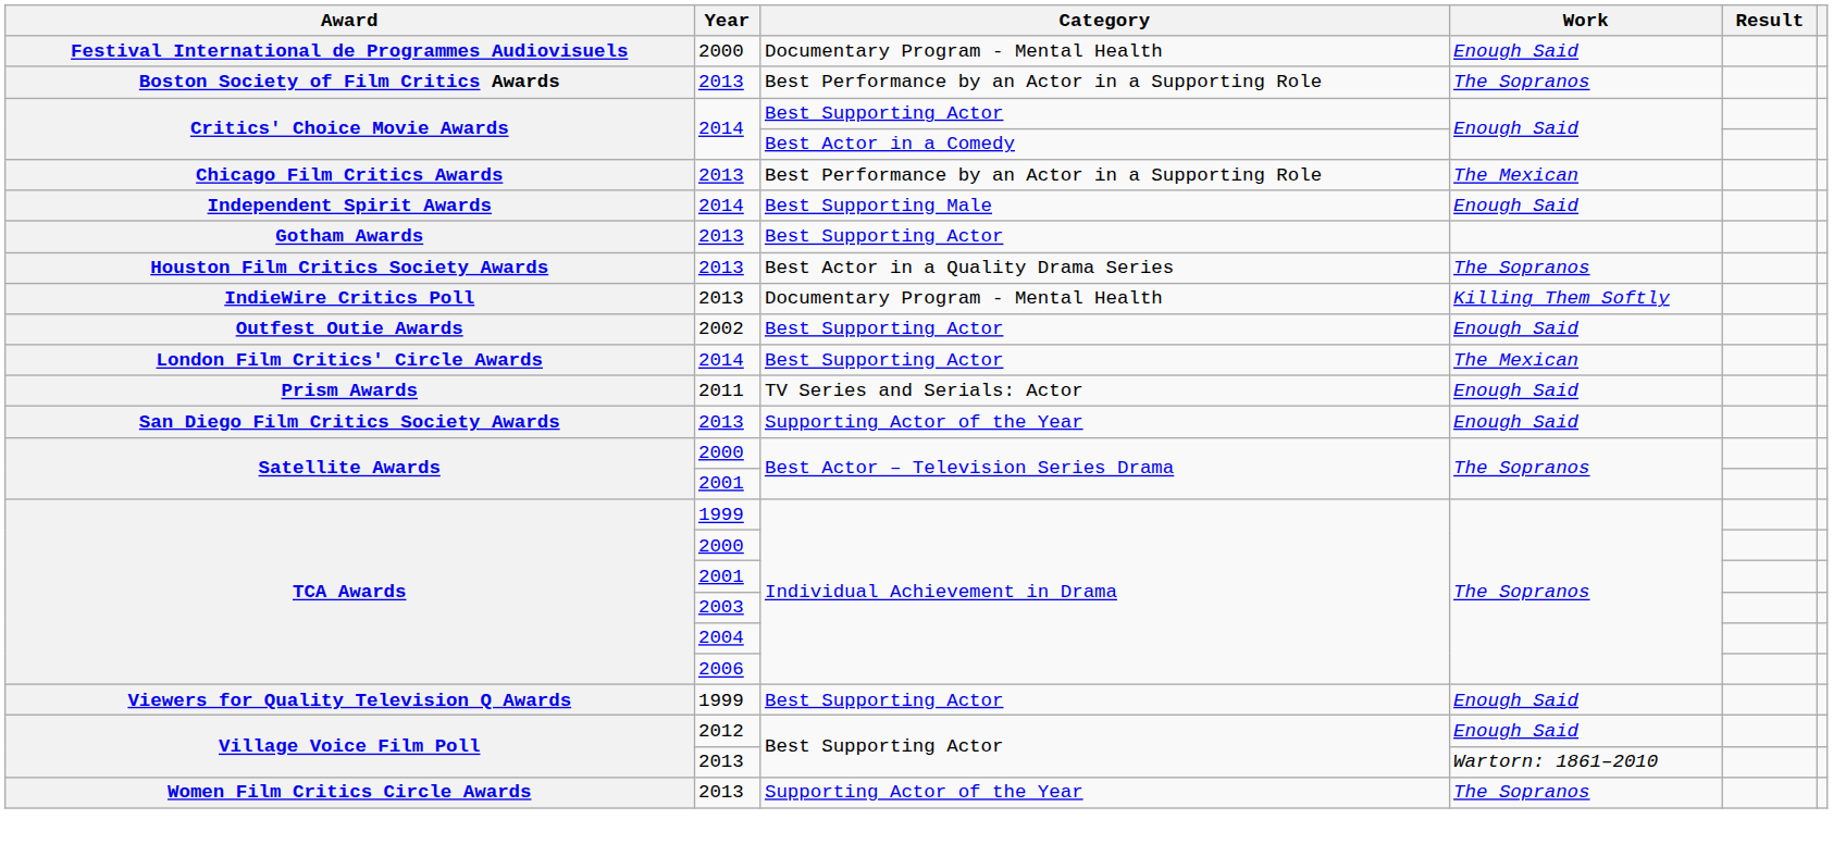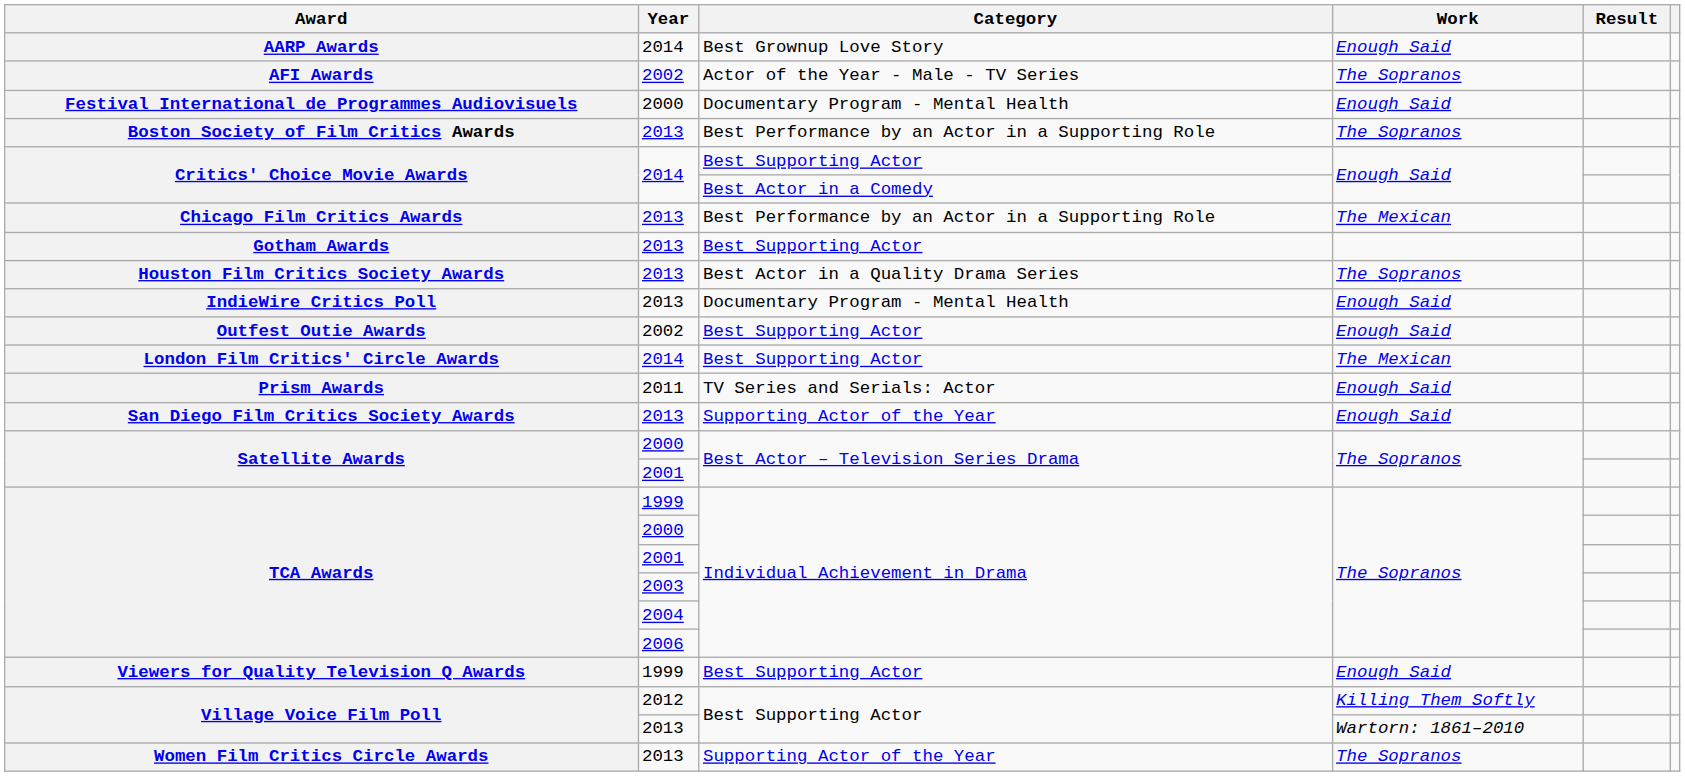 <table class="wikitable plainrowheaders sortable" style="width:99%;">
 <tr>
 <th scope="col">Award</th>
 <th scope="col">Year</th>
 <th scope="col">Category</th>
 <th scope="col">Work</th>
 <th scope="col">Result</th>
 <th scope="col" class="unsortable"></th>
+</tr>
+<tr>
+<th scope="row"><a href='#'>AARP Awards</a></th>
+<td>2014</td>
+<td>Best Grownup Love Story</td>
+<td><em><a href='#'>Enough Said</a></em></td>
+<td></td>
+<td style="text-align:center;"></td>
+</tr>
+<tr>
+<th scope="row"><a href='#'>AFI Awards</a></th>
+<td><a href='#'>2002</a></td>
+<td>Actor of the Year - Male - TV Series</td>
+<td><em><a href='#'>The Sopranos</a></em></td>
+<td></td>
+<td style="text-align:center;"></td>
 </tr>
 <tr>
 <th scope="row"><a href='#'>Festival International de Programmes Audiovisuels</a></th>
 <td>2000</td>
 <td>Documentary Program - Mental Health</td>
 <td><em><a href='#'>Enough Said</a></em></td>
 <td></td>
 <td style="text-align:center;"></td>
 </tr>
 <tr>
 <th scope="row"><a href='#'>Boston Society of Film Critics</a> Awards</th>
 <td><a href='#'>2013</a></td>
 <td>Best Performance by an Actor in a Supporting Role</td>
 <td><em><a href='#'>The Sopranos</a></em></td>
 <td></td>
 <td style="text-align:center;"></td>
 </tr>
 <tr>
 <th scope="row" rowspan="2"><a href='#'>Critics' Choice Movie Awards</a></th>
 <td rowspan="2"><a href='#'>2014</a></td>
 <td><a href='#'>Best Supporting Actor</a></td>
 <td rowspan="2"><em><a href='#'>Enough Said</a></em></td>
 <td></td>
 <td rowspan="2" style="text-align:center;"></td>
 </tr>
 <tr>
 <td><a href='#'>Best Actor in a Comedy</a></td>
 <td></td>
 </tr>
 <tr>
 <th scope="row"><a href='#'>Chicago Film Critics Awards</a></th>
 <td><a href='#'>2013</a></td>
 <td>Best Performance by an Actor in a Supporting Role</td>
 <td><em><a href='#'>The Mexican</a></em></td>
 <td></td>
 <td style="text-align:center;"></td>
 </tr>
 <tr>
-<th scope="row"><a href='#'>Independent Spirit Awards</a></th>
-<td><a href='#'>2014</a></td>
-<td><a href='#'>Best Supporting Male</a></td>
-<td><em><a href='#'>Enough Said</a></em></td>
-<td></td>
-<td style="text-align:center;"></td>
-</tr>
-<tr>
 <th scope="row"><a href='#'>Gotham Awards</a></th>
 <td><a href='#'>2013</a></td>
 <td><a href='#'>Best Supporting Actor</a></td>
 <td></td>
 <td></td>
 <td style="text-align:center;"></td>
 </tr>
 <tr>
 <th scope="row"><a href='#'>Houston Film Critics Society Awards</a></th>
 <td><a href='#'>2013</a></td>
 <td>Best Actor in a Quality Drama Series</td>
 <td><em><a href='#'>The Sopranos</a></em></td>
 <td></td>
 <td style="text-align:center;"></td>
 </tr>
 <tr>
 <th scope="row"><a href='#'>IndieWire Critics Poll</a></th>
 <td>2013</td>
 <td>Documentary Program - Mental Health</td>
-<td><em><a href='#'>Killing Them Softly</a></em></td>
+<td><em><a href='#'>Enough Said</a></em></td>
 <td></td>
 <td style="text-align:center;"></td>
 </tr>
 <tr>
 <th scope="row"><a href='#'>Outfest Outie Awards</a></th>
 <td>2002</td>
 <td><a href='#'>Best Supporting Actor</a></td>
 <td><em><a href='#'>Enough Said</a></em></td>
 <td></td>
 <td style="text-align:center;"></td>
 </tr>
 <tr>
 <th scope="row"><a href='#'>London Film Critics' Circle Awards</a></th>
 <td><a href='#'>2014</a></td>
 <td><a href='#'>Best Supporting Actor</a></td>
 <td><em><a href='#'>The Mexican</a></em></td>
 <td></td>
 <td style="text-align:center;"></td>
 </tr>
 <tr>
 <th scope="row"><a href='#'>Prism Awards</a></th>
 <td>2011</td>
 <td>TV Series and Serials: Actor</td>
 <td><em><a href='#'>Enough Said</a></em></td>
 <td></td>
 <td style="text-align:center;"></td>
 </tr>
 <tr>
 <th scope="row"><a href='#'>San Diego Film Critics Society Awards</a></th>
 <td><a href='#'>2013</a></td>
 <td><a href='#'>Supporting Actor of the Year</a></td>
 <td><em><a href='#'>Enough Said</a></em></td>
 <td></td>
 <td style="text-align:center;"></td>
 </tr>
 <tr>
 <th scope="row" rowspan="2"><a href='#'>Satellite Awards</a></th>
 <td><a href='#'>2000</a></td>
 <td rowspan="2"><a href='#'>Best Actor – Television Series Drama</a></td>
 <td rowspan="2"><em><a href='#'>The Sopranos</a></em></td>
 <td></td>
 <td style="text-align:center;"></td>
 </tr>
 <tr>
 <td><a href='#'>2001</a></td>
 <td></td>
 <td style="text-align:center;"></td>
 </tr>
 <tr>
 <th scope="row" rowspan="6"><a href='#'>TCA Awards</a></th>
 <td><a href='#'>1999</a></td>
 <td rowspan="6"><a href='#'>Individual Achievement in Drama</a></td>
 <td rowspan="6"><em><a href='#'>The Sopranos</a></em></td>
 <td></td>
 <td style="text-align:center;"></td>
 </tr>
 <tr>
 <td><a href='#'>2000</a></td>
 <td></td>
 <td style="text-align:center;"></td>
 </tr>
 <tr>
 <td><a href='#'>2001</a></td>
 <td></td>
 <td style="text-align:center;"></td>
 </tr>
 <tr>
 <td><a href='#'>2003</a></td>
 <td></td>
 <td style="text-align:center;"></td>
 </tr>
 <tr>
 <td><a href='#'>2004</a></td>
 <td></td>
 <td style="text-align:center;"></td>
 </tr>
 <tr>
 <td><a href='#'>2006</a></td>
 <td></td>
 <td style="text-align:center;"></td>
 </tr>
 <tr>
 <th scope="row"><a href='#'>Viewers for Quality Television Q Awards</a></th>
 <td>1999</td>
 <td><a href='#'>Best Supporting Actor</a></td>
 <td><em><a href='#'>Enough Said</a></em></td>
 <td></td>
 <td style="text-align:center;"></td>
 </tr>
 <tr>
 <th scope="row" rowspan="2"><a href='#'>Village Voice Film Poll</a></th>
 <td>2012</td>
 <td rowspan="2">Best Supporting Actor</td>
-<td><em><a href='#'>Enough Said</a></em></td>
+<td><em><a href='#'>Killing Them Softly</a></em></td>
 <td></td>
 <td style="text-align:center;"></td>
 </tr>
 <tr>
 <td>2013</td>
 <td><em>Wartorn: 1861–2010</em></td>
 <td></td>
 <td style="text-align:center;"></td>
 </tr>
 <tr>
 <th scope="row"><a href='#'>Women Film Critics Circle Awards</a></th>
 <td>2013</td>
 <td><a href='#'>Supporting Actor of the Year</a></td>
 <td><em><a href='#'>The Sopranos</a></em></td>
 <td></td>
 <td style="text-align:center;"></td>
 </tr>
 </table>
